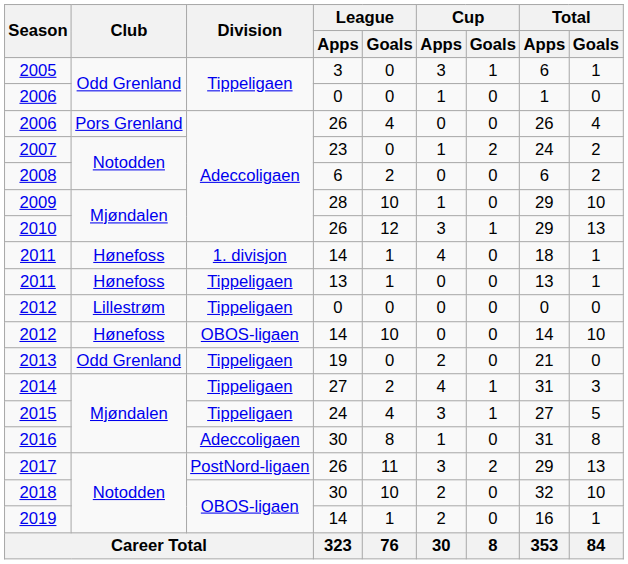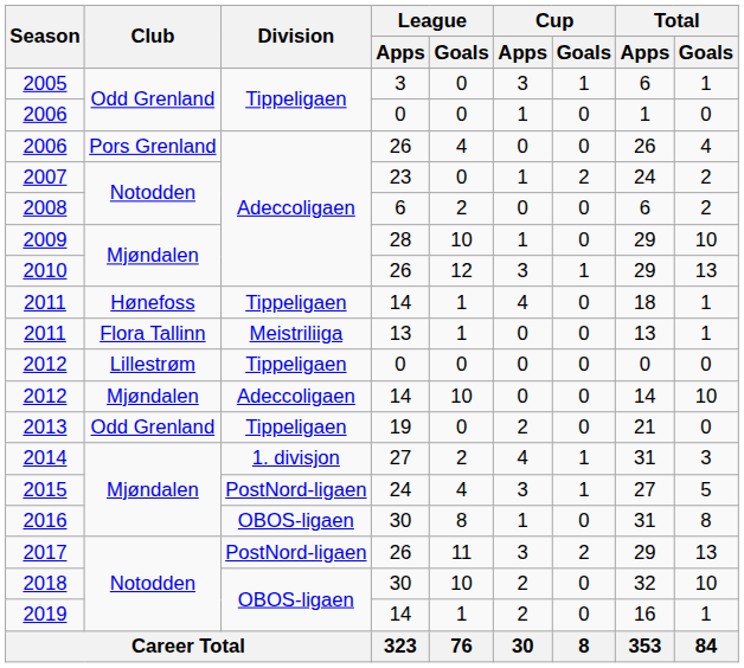 <table class="wikitable" style="text-align: center;">
 <tr>
 <th rowspan="2">Season</th>
 <th rowspan="2">Club</th>
 <th rowspan="2">Division</th>
 <th colspan="2">League</th>
 <th colspan="2">Cup</th>
 <th colspan="2">Total</th>
 </tr>
 <tr>
 <th>Apps</th>
 <th>Goals</th>
 <th>Apps</th>
 <th>Goals</th>
 <th>Apps</th>
 <th>Goals</th>
 </tr>
 <tr>
 <td><a href='#'>2005</a></td>
 <td rowspan="2" valign="center"><a href='#'>Odd Grenland</a></td>
 <td rowspan="2" valign="center"><a href='#'>Tippeligaen</a></td>
 <td>3</td>
 <td>0</td>
 <td>3</td>
 <td>1</td>
 <td>6</td>
 <td>1</td>
 </tr>
 <tr>
 <td><a href='#'>2006</a></td>
 <td>0</td>
 <td>0</td>
 <td>1</td>
 <td>0</td>
 <td>1</td>
 <td>0</td>
 </tr>
 <tr>
 <td><a href='#'>2006</a></td>
 <td rowspan="1" valign="center"><a href='#'>Pors Grenland</a></td>
 <td rowspan="5" valign="center"><a href='#'>Adeccoligaen</a></td>
 <td>26</td>
 <td>4</td>
 <td>0</td>
 <td>0</td>
 <td>26</td>
 <td>4</td>
 </tr>
 <tr>
 <td><a href='#'>2007</a></td>
 <td rowspan="2" valign="center"><a href='#'>Notodden</a></td>
 <td>23</td>
 <td>0</td>
 <td>1</td>
 <td>2</td>
 <td>24</td>
 <td>2</td>
 </tr>
 <tr>
 <td><a href='#'>2008</a></td>
 <td>6</td>
 <td>2</td>
 <td>0</td>
 <td>0</td>
 <td>6</td>
 <td>2</td>
 </tr>
 <tr>
 <td><a href='#'>2009</a></td>
 <td rowspan="2" valign="center"><a href='#'>Mjøndalen</a></td>
 <td>28</td>
 <td>10</td>
 <td>1</td>
 <td>0</td>
 <td>29</td>
 <td>10</td>
 </tr>
 <tr>
 <td><a href='#'>2010</a></td>
 <td>26</td>
 <td>12</td>
 <td>3</td>
 <td>1</td>
 <td>29</td>
 <td>13</td>
 </tr>
 <tr>
 <td><a href='#'>2011</a></td>
 <td rowspan="1" valign="center"><a href='#'>Hønefoss</a></td>
-<td rowspan="1" valign="center"><a href='#'>1. divisjon</a></td>
+<td rowspan="1" valign="center"><a href='#'>Tippeligaen</a></td>
 <td>14</td>
 <td>1</td>
 <td>4</td>
 <td>0</td>
 <td>18</td>
 <td>1</td>
 </tr>
 <tr>
 <td><a href='#'>2011</a></td>
-<td rowspan="1" valign="center"><a href='#'>Hønefoss</a></td>
-<td rowspan="1" valign="center"><a href='#'>Tippeligaen</a></td>
+<td rowspan="1" valign="center"><a href='#'>Flora Tallinn</a></td>
+<td rowspan="1" valign="center"><a href='#'>Meistriliiga</a></td>
 <td>13</td>
 <td>1</td>
 <td>0</td>
 <td>0</td>
 <td>13</td>
 <td>1</td>
 </tr>
 <tr>
 <td><a href='#'>2012</a></td>
 <td rowspan="1" valign="center"><a href='#'>Lillestrøm</a></td>
 <td rowspan="1" valign="center"><a href='#'>Tippeligaen</a></td>
 <td>0</td>
 <td>0</td>
 <td>0</td>
 <td>0</td>
 <td>0</td>
 <td>0</td>
 </tr>
 <tr>
 <td><a href='#'>2012</a></td>
-<td rowspan="1" valign="center"><a href='#'>Hønefoss</a></td>
-<td rowspan="1" valign="center"><a href='#'>OBOS-ligaen</a></td>
+<td rowspan="1" valign="center"><a href='#'>Mjøndalen</a></td>
+<td rowspan="1" valign="center"><a href='#'>Adeccoligaen</a></td>
 <td>14</td>
 <td>10</td>
 <td>0</td>
 <td>0</td>
 <td>14</td>
 <td>10</td>
 </tr>
 <tr>
 <td><a href='#'>2013</a></td>
 <td rowspan="1" valign="center"><a href='#'>Odd Grenland</a></td>
 <td rowspan="1" valign="center"><a href='#'>Tippeligaen</a></td>
 <td>19</td>
 <td>0</td>
 <td>2</td>
 <td>0</td>
 <td>21</td>
 <td>0</td>
 </tr>
 <tr>
 <td><a href='#'>2014</a></td>
 <td rowspan="3" valign="center"><a href='#'>Mjøndalen</a></td>
-<td rowspan="1" valign="center"><a href='#'>Tippeligaen</a></td>
+<td rowspan="1" valign="center"><a href='#'>1. divisjon</a></td>
 <td>27</td>
 <td>2</td>
 <td>4</td>
 <td>1</td>
 <td>31</td>
 <td>3</td>
 </tr>
 <tr>
 <td><a href='#'>2015</a></td>
-<td rowspan="1" valign="center"><a href='#'>Tippeligaen</a></td>
+<td rowspan="1" valign="center"><a href='#'>PostNord-ligaen</a></td>
 <td>24</td>
 <td>4</td>
 <td>3</td>
 <td>1</td>
 <td>27</td>
 <td>5</td>
 </tr>
 <tr>
 <td><a href='#'>2016</a></td>
-<td rowspan="1" valign="center"><a href='#'>Adeccoligaen</a></td>
+<td rowspan="1" valign="center"><a href='#'>OBOS-ligaen</a></td>
 <td>30</td>
 <td>8</td>
 <td>1</td>
 <td>0</td>
 <td>31</td>
 <td>8</td>
 </tr>
 <tr>
 <td><a href='#'>2017</a></td>
 <td rowspan="3" valign="center"><a href='#'>Notodden</a></td>
 <td rowspan="1" valign="center"><a href='#'>PostNord-ligaen</a></td>
 <td>26</td>
 <td>11</td>
 <td>3</td>
 <td>2</td>
 <td>29</td>
 <td>13</td>
 </tr>
 <tr>
 <td><a href='#'>2018</a></td>
 <td rowspan="2" valign="center"><a href='#'>OBOS-ligaen</a></td>
 <td>30</td>
 <td>10</td>
 <td>2</td>
 <td>0</td>
 <td>32</td>
 <td>10</td>
 </tr>
 <tr>
 <td><a href='#'>2019</a></td>
 <td>14</td>
 <td>1</td>
 <td>2</td>
 <td>0</td>
 <td>16</td>
 <td>1</td>
 </tr>
 <tr>
 <th colspan="3">Career Total</th>
 <th>323</th>
 <th>76</th>
 <th>30</th>
 <th>8</th>
 <th>353</th>
 <th>84</th>
 </tr>
 </table>
